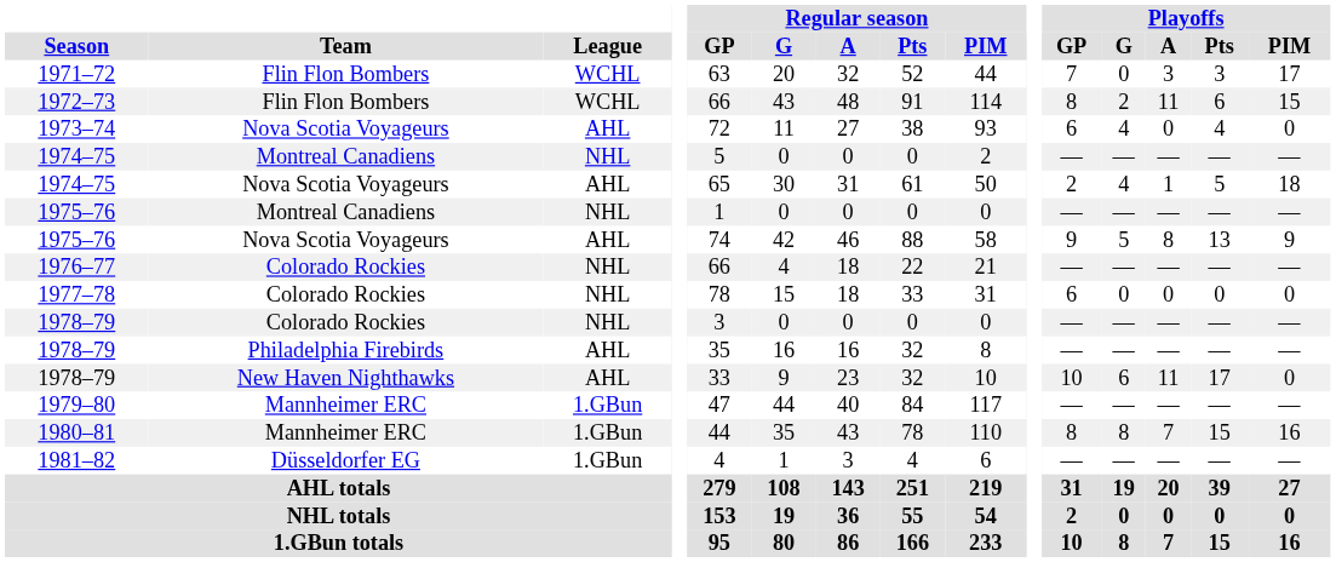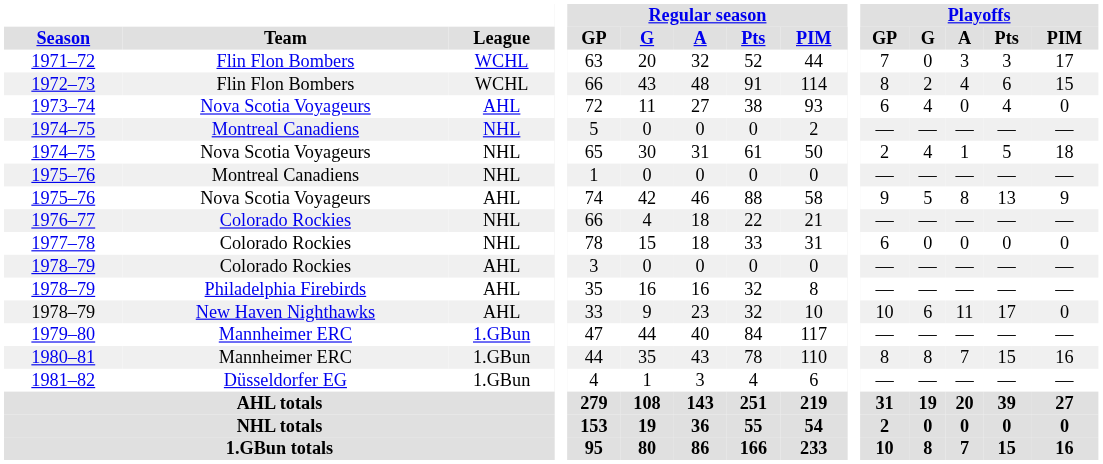 <table border="0" cellpadding="1" cellspacing="0" style="text-align:center; width:60em">
 <tr bgcolor="#e0e0e0">
 <th colspan="3" bgcolor="#ffffff"> </th>
 <th rowspan="99" bgcolor="#ffffff"> </th>
 <th colspan="5"><a href='#'>Regular season</a></th>
 <th rowspan="99" bgcolor="#ffffff"> </th>
 <th colspan="5"><a href='#'>Playoffs</a></th>
 </tr>
 <tr bgcolor="#e0e0e0">
 <th><a href='#'>Season</a></th>
 <th>Team</th>
 <th>League</th>
 <th>GP</th>
 <th><a href='#'>G</a></th>
 <th><a href='#'>A</a></th>
 <th><a href='#'>Pts</a></th>
 <th><a href='#'>PIM</a></th>
 <th>GP</th>
 <th>G</th>
 <th>A</th>
 <th>Pts</th>
 <th>PIM</th>
 </tr>
 <tr>
 <td><a href='#'>1971–72</a></td>
 <td><a href='#'>Flin Flon Bombers</a></td>
 <td><a href='#'>WCHL</a></td>
 <td>63</td>
 <td>20</td>
 <td>32</td>
 <td>52</td>
 <td>44</td>
 <td>7</td>
 <td>0</td>
 <td>3</td>
 <td>3</td>
 <td>17</td>
 </tr>
 <tr bgcolor="#f0f0f0">
 <td><a href='#'>1972–73</a></td>
 <td>Flin Flon Bombers</td>
 <td>WCHL</td>
 <td>66</td>
 <td>43</td>
 <td>48</td>
 <td>91</td>
 <td>114</td>
 <td>8</td>
 <td>2</td>
-<td>11</td>
+<td>4</td>
 <td>6</td>
 <td>15</td>
 </tr>
 <tr>
 <td><a href='#'>1973–74</a></td>
 <td><a href='#'>Nova Scotia Voyageurs</a></td>
 <td><a href='#'>AHL</a></td>
 <td>72</td>
 <td>11</td>
 <td>27</td>
 <td>38</td>
 <td>93</td>
 <td>6</td>
 <td>4</td>
 <td>0</td>
 <td>4</td>
 <td>0</td>
 </tr>
 <tr bgcolor="#f0f0f0">
 <td><a href='#'>1974–75</a></td>
 <td><a href='#'>Montreal Canadiens</a></td>
 <td><a href='#'>NHL</a></td>
 <td>5</td>
 <td>0</td>
 <td>0</td>
 <td>0</td>
 <td>2</td>
 <td>—</td>
 <td>—</td>
 <td>—</td>
 <td>—</td>
 <td>—</td>
 </tr>
 <tr>
 <td><a href='#'>1974–75</a></td>
 <td>Nova Scotia Voyageurs</td>
-<td>AHL</td>
+<td>NHL</td>
 <td>65</td>
 <td>30</td>
 <td>31</td>
 <td>61</td>
 <td>50</td>
 <td>2</td>
 <td>4</td>
 <td>1</td>
 <td>5</td>
 <td>18</td>
 </tr>
 <tr bgcolor="#f0f0f0">
 <td><a href='#'>1975–76</a></td>
 <td>Montreal Canadiens</td>
 <td>NHL</td>
 <td>1</td>
 <td>0</td>
 <td>0</td>
 <td>0</td>
 <td>0</td>
 <td>—</td>
 <td>—</td>
 <td>—</td>
 <td>—</td>
 <td>—</td>
 </tr>
 <tr>
 <td><a href='#'>1975–76</a></td>
 <td>Nova Scotia Voyageurs</td>
 <td>AHL</td>
 <td>74</td>
 <td>42</td>
 <td>46</td>
 <td>88</td>
 <td>58</td>
 <td>9</td>
 <td>5</td>
 <td>8</td>
 <td>13</td>
 <td>9</td>
 </tr>
 <tr bgcolor="#f0f0f0">
 <td><a href='#'>1976–77</a></td>
 <td><a href='#'>Colorado Rockies</a></td>
 <td>NHL</td>
 <td>66</td>
 <td>4</td>
 <td>18</td>
 <td>22</td>
 <td>21</td>
 <td>—</td>
 <td>—</td>
 <td>—</td>
 <td>—</td>
 <td>—</td>
 </tr>
 <tr>
 <td><a href='#'>1977–78</a></td>
 <td>Colorado Rockies</td>
 <td>NHL</td>
 <td>78</td>
 <td>15</td>
 <td>18</td>
 <td>33</td>
 <td>31</td>
 <td>6</td>
 <td>0</td>
 <td>0</td>
 <td>0</td>
 <td>0</td>
 </tr>
 <tr bgcolor="#f0f0f0">
 <td><a href='#'>1978–79</a></td>
 <td>Colorado Rockies</td>
-<td>NHL</td>
+<td>AHL</td>
 <td>3</td>
 <td>0</td>
 <td>0</td>
 <td>0</td>
 <td>0</td>
 <td>—</td>
 <td>—</td>
 <td>—</td>
 <td>—</td>
 <td>—</td>
 </tr>
 <tr>
 <td><a href='#'>1978–79</a></td>
 <td><a href='#'>Philadelphia Firebirds</a></td>
 <td>AHL</td>
 <td>35</td>
 <td>16</td>
 <td>16</td>
 <td>32</td>
 <td>8</td>
 <td>—</td>
 <td>—</td>
 <td>—</td>
 <td>—</td>
 <td>—</td>
 </tr>
 <tr bgcolor="#f0f0f0">
 <td>1978–79</td>
 <td><a href='#'>New Haven Nighthawks</a></td>
 <td>AHL</td>
 <td>33</td>
 <td>9</td>
 <td>23</td>
 <td>32</td>
 <td>10</td>
 <td>10</td>
 <td>6</td>
 <td>11</td>
 <td>17</td>
 <td>0</td>
 </tr>
 <tr>
 <td><a href='#'>1979–80</a></td>
 <td><a href='#'>Mannheimer ERC</a></td>
 <td><a href='#'>1.GBun</a></td>
 <td>47</td>
 <td>44</td>
 <td>40</td>
 <td>84</td>
 <td>117</td>
 <td>—</td>
 <td>—</td>
 <td>—</td>
 <td>—</td>
 <td>—</td>
 </tr>
 <tr bgcolor="#f0f0f0">
 <td><a href='#'>1980–81</a></td>
 <td>Mannheimer ERC</td>
 <td>1.GBun</td>
 <td>44</td>
 <td>35</td>
 <td>43</td>
 <td>78</td>
 <td>110</td>
 <td>8</td>
 <td>8</td>
 <td>7</td>
 <td>15</td>
 <td>16</td>
 </tr>
 <tr>
 <td><a href='#'>1981–82</a></td>
 <td><a href='#'>Düsseldorfer EG</a></td>
 <td>1.GBun</td>
 <td>4</td>
 <td>1</td>
 <td>3</td>
 <td>4</td>
 <td>6</td>
 <td>—</td>
 <td>—</td>
 <td>—</td>
 <td>—</td>
 <td>—</td>
 </tr>
 <tr style="background:#e0e0e0;">
 <th colspan="3">AHL totals</th>
 <th>279</th>
 <th>108</th>
 <th>143</th>
 <th>251</th>
 <th>219</th>
 <th>31</th>
 <th>19</th>
 <th>20</th>
 <th>39</th>
 <th>27</th>
 </tr>
 <tr style="background:#e0e0e0;">
 <th colspan="3">NHL totals</th>
 <th>153</th>
 <th>19</th>
 <th>36</th>
 <th>55</th>
 <th>54</th>
 <th>2</th>
 <th>0</th>
 <th>0</th>
 <th>0</th>
 <th>0</th>
 </tr>
 <tr style="background:#e0e0e0;">
 <th colspan="3">1.GBun totals</th>
 <th>95</th>
 <th>80</th>
 <th>86</th>
 <th>166</th>
 <th>233</th>
 <th>10</th>
 <th>8</th>
 <th>7</th>
 <th>15</th>
 <th>16</th>
 </tr>
 </table>
